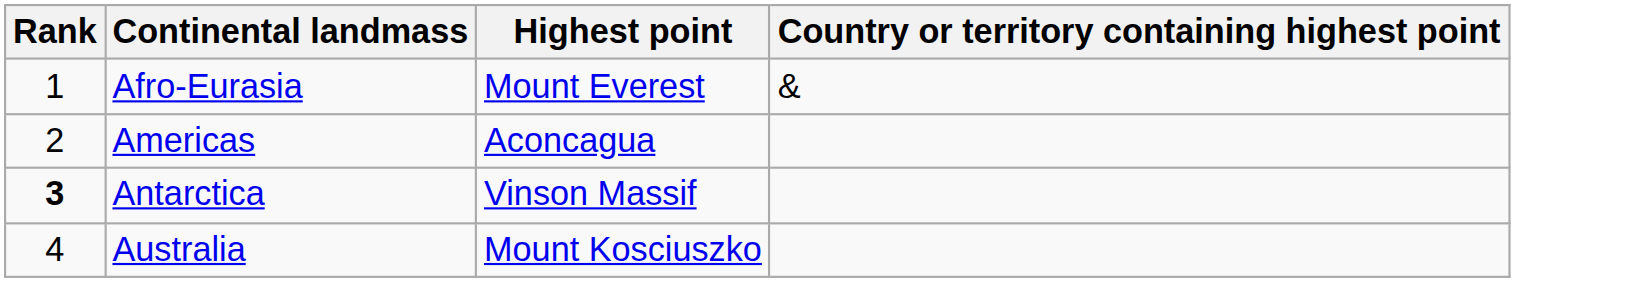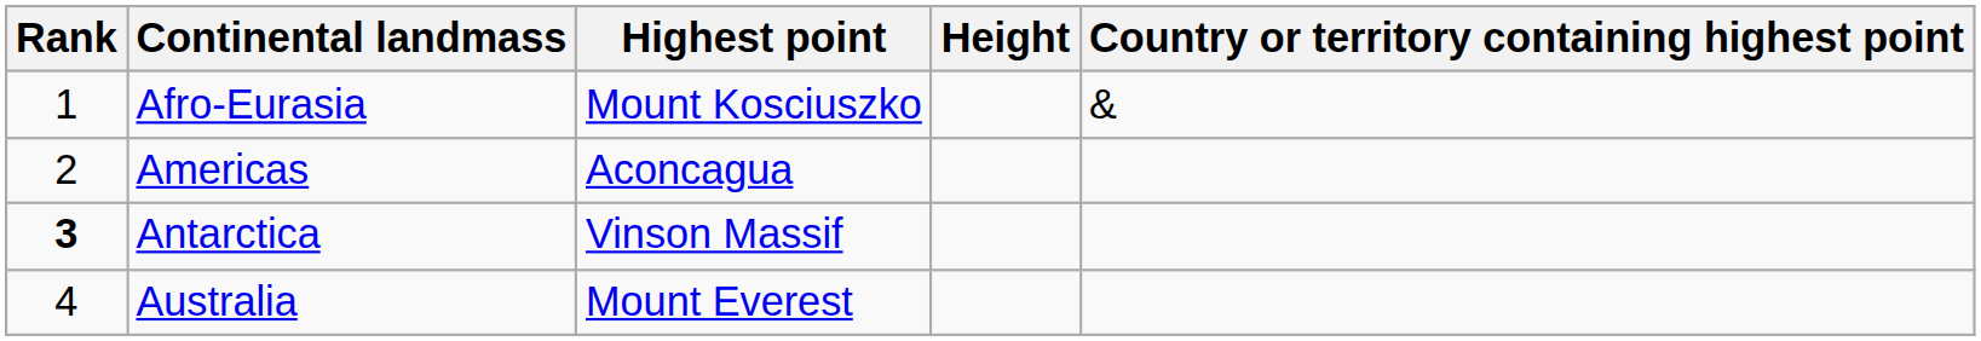 <table class="wikitable sortable">
 <tr>
 <th>Rank</th>
 <th>Continental landmass</th>
 <th>Highest point</th>
+<th>Height</th>
 <th>Country or territory containing highest point</th>
 </tr>
 <tr>
 <td align=center>1</td>
 <td><a href='#'>Afro-Eurasia</a></td>
-<td><a href='#'>Mount Everest</a></td>
+<td><a href='#'>Mount Kosciuszko</a></td>
+<td align=center></td>
 <td> & </td>
 </tr>
 <tr>
 <td align=center>2</td>
 <td><a href='#'>Americas</a></td>
 <td><a href='#'>Aconcagua</a></td>
+<td align=center></td>
 <td></td>
 </tr>
 <tr>
 <td align=center><strong>3</strong></td>
 <td><a href='#'>Antarctica</a></td>
 <td><a href='#'>Vinson Massif</a></td>
+<td align=center></td>
 <td></td>
 </tr>
 <tr>
 <td align=center>4</td>
 <td><a href='#'>Australia</a></td>
-<td><a href='#'>Mount Kosciuszko</a></td>
+<td><a href='#'>Mount Everest</a></td>
+<td align=center></td>
 <td></td>
 </tr>
 </table>
